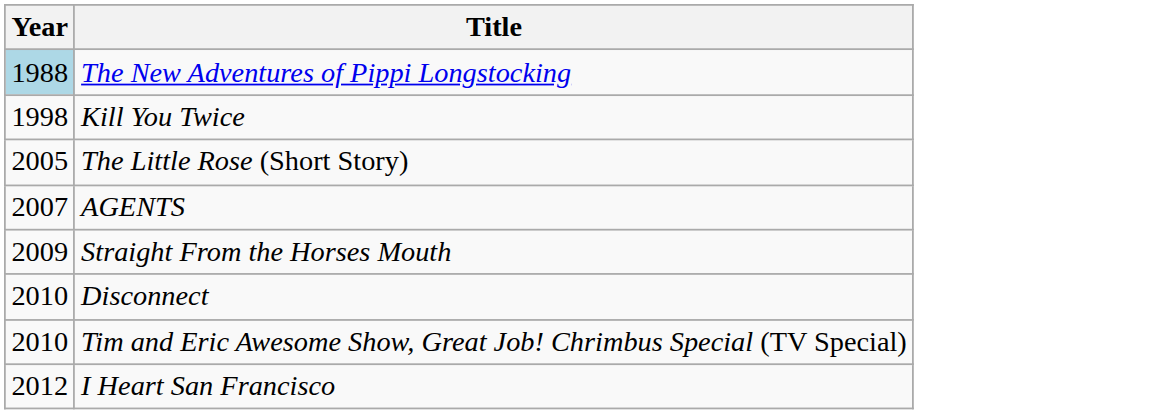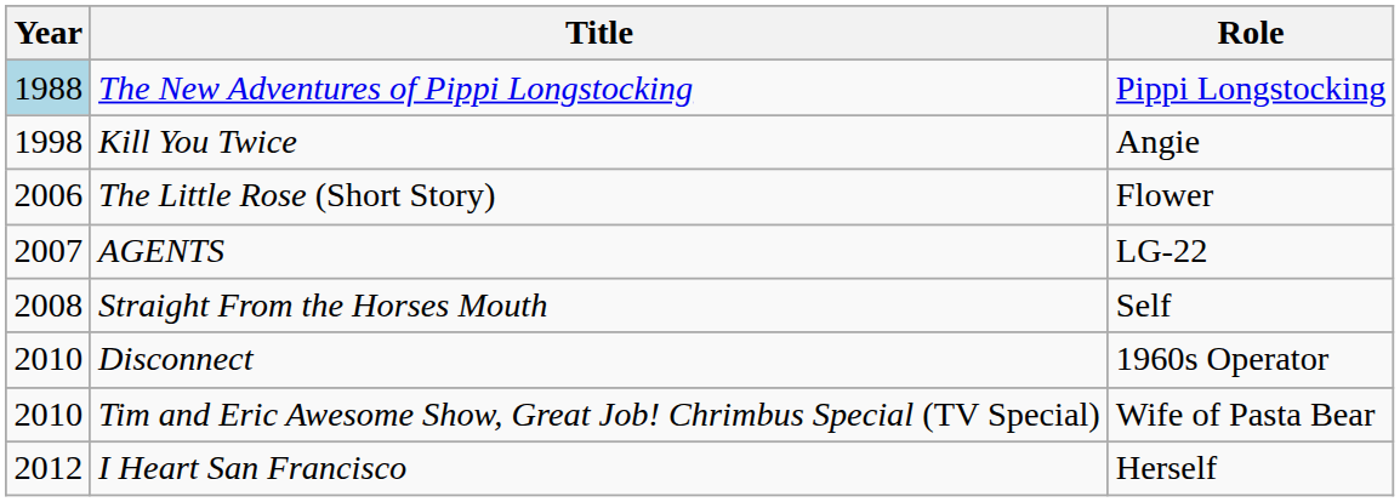 <table class="wikitable">
 <tr>
 <th>Year</th>
 <th>Title</th>
+<th>Role</th>
 </tr>
 <tr>
 <td style="background: lightblue;">1988</td>
 <td><em><a href='#'>The New Adventures of Pippi Longstocking</a></em></td>
+<td><a href='#'>Pippi Longstocking</a></td>
 </tr>
 <tr>
 <td>1998</td>
 <td><em>Kill You Twice</em></td>
+<td>Angie</td>
 </tr>
 <tr>
-<td>2005</td>
+<td>2006</td>
 <td><em>The Little Rose</em> (Short Story)</td>
+<td>Flower</td>
 </tr>
 <tr>
 <td>2007</td>
 <td><em>AGENTS</em></td>
+<td>LG-22</td>
 </tr>
 <tr>
-<td>2009</td>
+<td>2008</td>
 <td><em>Straight From the Horses Mouth</em></td>
+<td>Self</td>
 </tr>
 <tr>
 <td>2010</td>
 <td><em>Disconnect</em></td>
+<td>1960s Operator</td>
 </tr>
 <tr>
 <td>2010</td>
 <td><em>Tim and Eric Awesome Show, Great Job! Chrimbus Special</em> (TV Special)</td>
+<td>Wife of Pasta Bear</td>
 </tr>
 <tr>
 <td>2012</td>
 <td><em>I Heart San Francisco</em></td>
+<td>Herself</td>
 </tr>
 </table>
